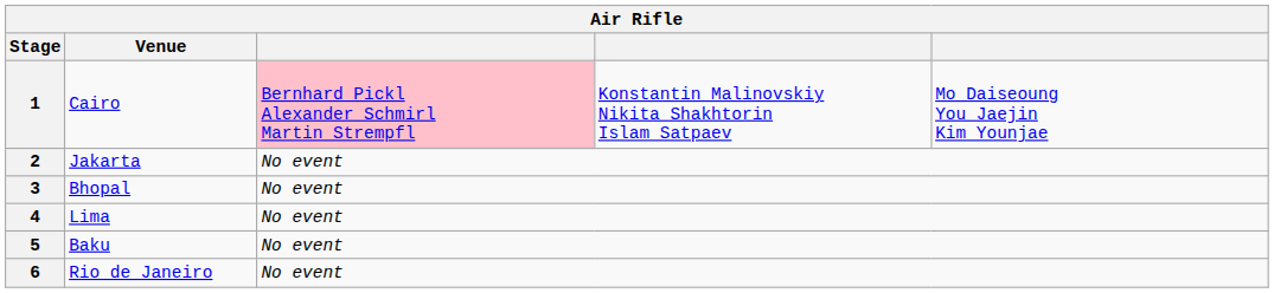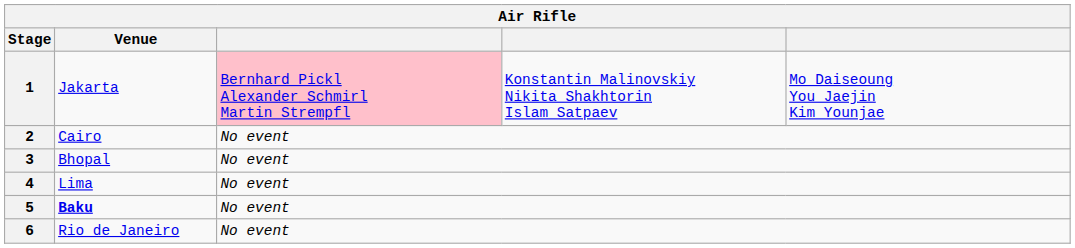 <table class="wikitable">
 <tr>
 <th colspan="5">Air Rifle</th>
 </tr>
 <tr>
 <th>Stage</th>
 <th width=140>Venue</th>
 <th width=250></th>
 <th width=250></th>
 <th width=250></th>
 </tr>
 <tr>
 <th>1</th>
-<td> <a href='#'>Cairo</a></td>
+<td> <a href='#'>Jakarta</a></td>
 <td style="background: pink;"> <br> <a href='#'>Bernhard Pickl</a> <br> <a href='#'>Alexander Schmirl</a> <br> <a href='#'>Martin Strempfl</a></td>
 <td> <br> <a href='#'>Konstantin Malinovskiy</a> <br> <a href='#'>Nikita Shakhtorin</a> <br> <a href='#'>Islam Satpaev</a></td>
 <td> <br> <a href='#'>Mo Daiseoung</a> <br> <a href='#'>You Jaejin</a> <br> <a href='#'>Kim Younjae</a></td>
 </tr>
 <tr>
 <th>2</th>
-<td> <a href='#'>Jakarta</a></td>
+<td> <a href='#'>Cairo</a></td>
 <td colspan="3"><em>No event</em></td>
 </tr>
 <tr>
 <th>3</th>
 <td> <a href='#'>Bhopal</a></td>
 <td colspan="3"><em>No event</em></td>
 </tr>
 <tr>
 <th>4</th>
 <td> <a href='#'>Lima</a></td>
 <td colspan="3"><em>No event</em></td>
 </tr>
 <tr>
 <th>5</th>
-<td> <a href='#'>Baku</a></td>
+<td><strong> <a href='#'>Baku</a></strong></td>
 <td colspan="3"><em>No event</em></td>
 </tr>
 <tr>
 <th>6</th>
 <td> <a href='#'>Rio de Janeiro</a></td>
 <td colspan="3"><em>No event</em></td>
 </tr>
 </table>
